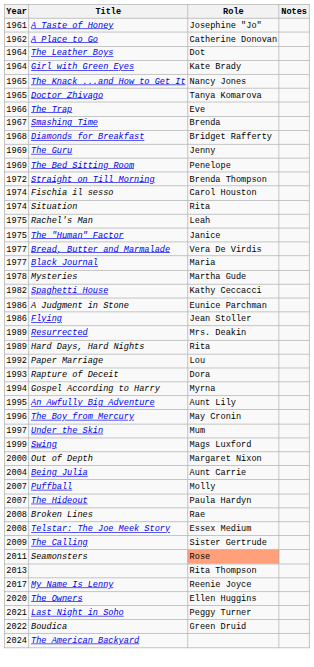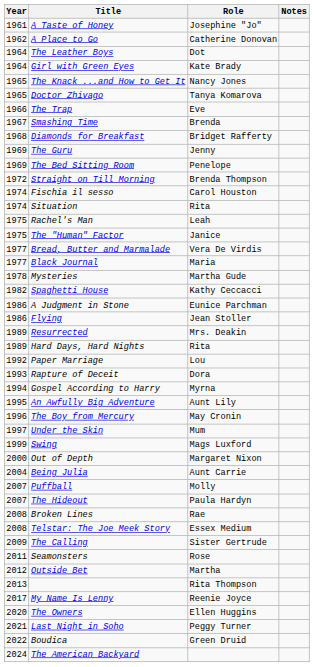 <table class="wikitable sortable">
 <tr>
 <th>Year</th>
 <th>Title</th>
 <th>Role</th>
 <th class="unsortable">Notes</th>
 </tr>
 <tr>
 <td>1961</td>
 <td><em><a href='#'>A Taste of Honey</a></em></td>
 <td>Josephine "Jo"</td>
 <td></td>
 </tr>
 <tr>
 <td>1962</td>
 <td><em><a href='#'>A Place to Go</a></em></td>
 <td>Catherine Donovan</td>
 <td></td>
 </tr>
 <tr>
 <td>1964</td>
 <td><em><a href='#'>The Leather Boys</a></em></td>
 <td>Dot</td>
 <td></td>
 </tr>
 <tr>
 <td>1964</td>
 <td><em><a href='#'>Girl with Green Eyes</a></em></td>
 <td>Kate Brady</td>
 <td></td>
 </tr>
 <tr>
 <td>1965</td>
 <td><em><a href='#'>The Knack ...and How to Get It</a></em></td>
 <td>Nancy Jones</td>
 <td></td>
 </tr>
 <tr>
 <td>1965</td>
 <td><em><a href='#'>Doctor Zhivago</a></em></td>
 <td>Tanya Komarova</td>
 <td></td>
 </tr>
 <tr>
 <td>1966</td>
 <td><em><a href='#'>The Trap</a></em></td>
 <td>Eve</td>
 <td></td>
 </tr>
 <tr>
 <td>1967</td>
 <td><em><a href='#'>Smashing Time</a></em></td>
 <td>Brenda</td>
 <td></td>
 </tr>
 <tr>
 <td>1968</td>
 <td><em><a href='#'>Diamonds for Breakfast</a></em></td>
 <td>Bridget Rafferty</td>
 <td></td>
 </tr>
 <tr>
 <td>1969</td>
 <td><em><a href='#'>The Guru</a></em></td>
 <td>Jenny</td>
 <td></td>
 </tr>
 <tr>
 <td>1969</td>
 <td><em><a href='#'>The Bed Sitting Room</a></em></td>
 <td>Penelope</td>
 <td></td>
 </tr>
 <tr>
 <td>1972</td>
 <td><em><a href='#'>Straight on Till Morning</a></em></td>
 <td>Brenda Thompson</td>
 <td></td>
 </tr>
 <tr>
 <td>1974</td>
 <td><em>Fischia il sesso</em></td>
 <td>Carol Houston</td>
 <td></td>
 </tr>
 <tr>
 <td>1974</td>
 <td><em>Situation</em></td>
 <td>Rita</td>
 <td></td>
 </tr>
 <tr>
 <td>1975</td>
 <td><em>Rachel's Man</em></td>
 <td>Leah</td>
 <td></td>
 </tr>
 <tr>
 <td>1975</td>
 <td><em><a href='#'>The "Human" Factor</a></em></td>
 <td>Janice</td>
 <td></td>
 </tr>
 <tr>
 <td>1977</td>
 <td><em><a href='#'>Bread, Butter and Marmalade</a></em></td>
 <td>Vera De Virdis</td>
 <td></td>
 </tr>
 <tr>
 <td>1977</td>
 <td><em><a href='#'>Black Journal</a></em></td>
 <td>Maria</td>
 <td></td>
 </tr>
 <tr>
 <td>1978</td>
 <td><em>Mysteries</em></td>
 <td>Martha Gude</td>
 <td></td>
 </tr>
 <tr>
 <td>1982</td>
 <td><em><a href='#'>Spaghetti House</a></em></td>
 <td>Kathy Ceccacci</td>
 <td></td>
 </tr>
 <tr>
 <td>1986</td>
 <td><em>A Judgment in Stone</em></td>
 <td>Eunice Parchman</td>
 <td></td>
 </tr>
 <tr>
 <td>1986</td>
 <td><em><a href='#'>Flying</a></em></td>
 <td>Jean Stoller</td>
 <td></td>
 </tr>
 <tr>
 <td>1989</td>
 <td><em><a href='#'>Resurrected</a></em></td>
 <td>Mrs. Deakin</td>
 <td></td>
 </tr>
 <tr>
 <td>1989</td>
 <td><em>Hard Days, Hard Nights</em></td>
 <td>Rita</td>
 <td></td>
 </tr>
 <tr>
 <td>1992</td>
 <td><em>Paper Marriage</em></td>
 <td>Lou</td>
 <td></td>
 </tr>
 <tr>
 <td>1993</td>
 <td><em>Rapture of Deceit</em></td>
 <td>Dora</td>
 <td></td>
 </tr>
 <tr>
 <td>1994</td>
 <td><em>Gospel According to Harry</em></td>
 <td>Myrna</td>
 <td></td>
 </tr>
 <tr>
 <td>1995</td>
 <td><em><a href='#'>An Awfully Big Adventure</a></em></td>
 <td>Aunt Lily</td>
 <td></td>
 </tr>
 <tr>
 <td>1996</td>
 <td><em><a href='#'>The Boy from Mercury</a></em></td>
 <td>May Cronin</td>
 <td></td>
 </tr>
 <tr>
 <td>1997</td>
 <td><em><a href='#'>Under the Skin</a></em></td>
 <td>Mum</td>
 <td></td>
 </tr>
 <tr>
 <td>1999</td>
 <td><em><a href='#'>Swing</a></em></td>
 <td>Mags Luxford</td>
 <td></td>
 </tr>
 <tr>
 <td>2000</td>
 <td><em>Out of Depth</em></td>
 <td>Margaret Nixon</td>
 <td></td>
 </tr>
 <tr>
 <td>2004</td>
 <td><em><a href='#'>Being Julia</a></em></td>
 <td>Aunt Carrie</td>
 <td></td>
 </tr>
 <tr>
 <td>2007</td>
 <td><em><a href='#'>Puffball</a></em></td>
 <td>Molly</td>
 <td></td>
 </tr>
 <tr>
 <td>2007</td>
 <td><em><a href='#'>The Hideout</a></em></td>
 <td>Paula Hardyn</td>
 <td></td>
 </tr>
 <tr>
 <td>2008</td>
 <td><em>Broken Lines</em></td>
 <td>Rae</td>
 <td></td>
 </tr>
 <tr>
 <td>2008</td>
 <td><em><a href='#'>Telstar: The Joe Meek Story</a></em></td>
 <td>Essex Medium</td>
 <td></td>
 </tr>
 <tr>
 <td>2009</td>
 <td><em><a href='#'>The Calling</a></em></td>
 <td>Sister Gertrude</td>
 <td></td>
 </tr>
 <tr>
 <td>2011</td>
 <td><em>Seamonsters</em></td>
-<td style="background: lightsalmon;">Rose</td>
+<td>Rose</td>
+<td></td>
+</tr>
+<tr>
+<td>2012</td>
+<td><em><a href='#'>Outside Bet</a></em></td>
+<td>Martha</td>
 <td></td>
 </tr>
 <tr>
 <td>2013</td>
 <td><em></em></td>
 <td>Rita Thompson</td>
 <td></td>
 </tr>
 <tr>
 <td>2017</td>
 <td><em><a href='#'>My Name Is Lenny</a></em></td>
 <td>Reenie Joyce</td>
 <td></td>
 </tr>
 <tr>
 <td>2020</td>
 <td><em><a href='#'>The Owners</a></em></td>
 <td>Ellen Huggins</td>
 <td></td>
 </tr>
 <tr>
 <td>2021</td>
 <td><em><a href='#'>Last Night in Soho</a></em></td>
 <td>Peggy Turner</td>
 <td></td>
 </tr>
 <tr>
 <td>2022</td>
 <td><em>Boudica</em></td>
 <td>Green Druid</td>
 <td></td>
 </tr>
 <tr>
 <td>2024</td>
 <td><em><a href='#'>The American Backyard</a></em></td>
 <td></td>
 <td></td>
 </tr>
 </table>
